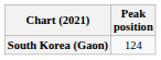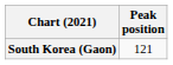 <table class="wikitable plainrowheaders" style="text-align:center;">
 <tr>
 <th>Chart (2021)</th>
 <th>Peak<br>position</th>
 </tr>
 <tr>
 <th scope="row">South Korea (Gaon)</th>
-<td>124</td>
+<td>121</td>
 </tr>
 </table>
